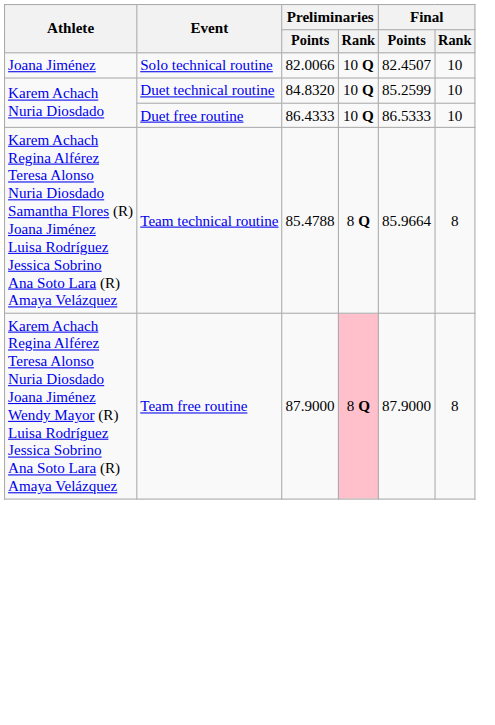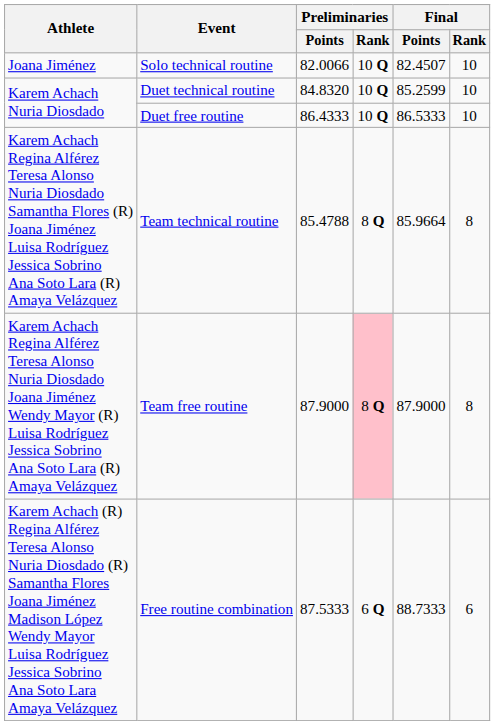 <table class=wikitable style="font-size:90%">
 <tr>
 <th rowspan="2">Athlete</th>
 <th rowspan="2">Event</th>
 <th colspan="2">Preliminaries</th>
 <th colspan="2">Final</th>
 </tr>
 <tr style="font-size:95%">
 <th>Points</th>
 <th>Rank</th>
 <th>Points</th>
 <th>Rank</th>
 </tr>
 <tr align=center>
 <td align=left><a href='#'>Joana Jiménez</a></td>
 <td align=left><a href='#'>Solo technical routine</a></td>
 <td>82.0066</td>
 <td>10 <strong>Q</strong></td>
 <td>82.4507</td>
 <td>10</td>
 </tr>
 <tr align=center>
 <td align=left rowspan=2><a href='#'>Karem Achach</a><br><a href='#'>Nuria Diosdado</a></td>
 <td align=left><a href='#'>Duet technical routine</a></td>
 <td>84.8320</td>
 <td>10 <strong>Q</strong></td>
 <td>85.2599</td>
 <td>10</td>
 </tr>
 <tr align=center>
 <td align=left><a href='#'>Duet free routine</a></td>
 <td>86.4333</td>
 <td>10 <strong>Q</strong></td>
 <td>86.5333</td>
 <td>10</td>
 </tr>
 <tr align=center>
 <td align=left><a href='#'>Karem Achach</a><br><a href='#'>Regina Alférez</a><br><a href='#'>Teresa Alonso</a><br><a href='#'>Nuria Diosdado</a><br><a href='#'>Samantha Flores</a> (R)<br><a href='#'>Joana Jiménez</a><br><a href='#'>Luisa Rodríguez</a><br><a href='#'>Jessica Sobrino</a><br><a href='#'>Ana Soto Lara</a> (R)<br><a href='#'>Amaya Velázquez</a></td>
 <td align=left><a href='#'>Team technical routine</a></td>
 <td>85.4788</td>
 <td>8 <strong>Q</strong></td>
 <td>85.9664</td>
 <td>8</td>
 </tr>
 <tr align=center>
 <td align=left><a href='#'>Karem Achach</a><br><a href='#'>Regina Alférez</a><br><a href='#'>Teresa Alonso</a><br><a href='#'>Nuria Diosdado</a><br><a href='#'>Joana Jiménez</a><br><a href='#'>Wendy Mayor</a> (R)<br><a href='#'>Luisa Rodríguez</a><br><a href='#'>Jessica Sobrino</a><br><a href='#'>Ana Soto Lara</a> (R)<br><a href='#'>Amaya Velázquez</a></td>
 <td align=left><a href='#'>Team free routine</a></td>
 <td>87.9000</td>
 <td style="background: pink;">8 <strong>Q</strong></td>
 <td>87.9000</td>
 <td>8</td>
 </tr>
+<tr align=center>
+<td align=left><a href='#'>Karem Achach</a> (R)<br><a href='#'>Regina Alférez</a><br><a href='#'>Teresa Alonso</a><br><a href='#'>Nuria Diosdado</a> (R)<br><a href='#'>Samantha Flores</a><br><a href='#'>Joana Jiménez</a><br><a href='#'>Madison López</a><br><a href='#'>Wendy Mayor</a><br><a href='#'>Luisa Rodríguez</a><br><a href='#'>Jessica Sobrino</a><br><a href='#'>Ana Soto Lara</a><br><a href='#'>Amaya Velázquez</a></td>
+<td align=left><a href='#'>Free routine combination</a></td>
+<td>87.5333</td>
+<td>6 <strong>Q</strong></td>
+<td>88.7333</td>
+<td>6</td>
+</tr>
 </table>
